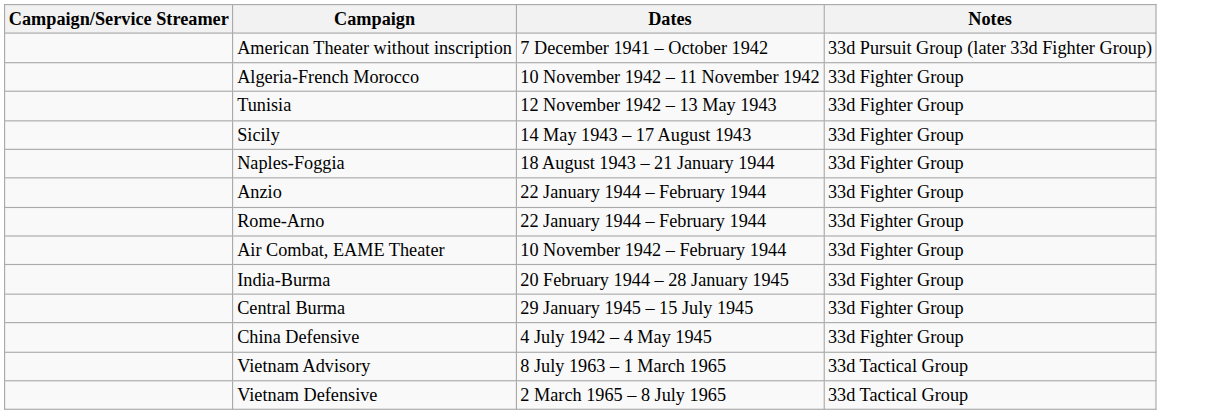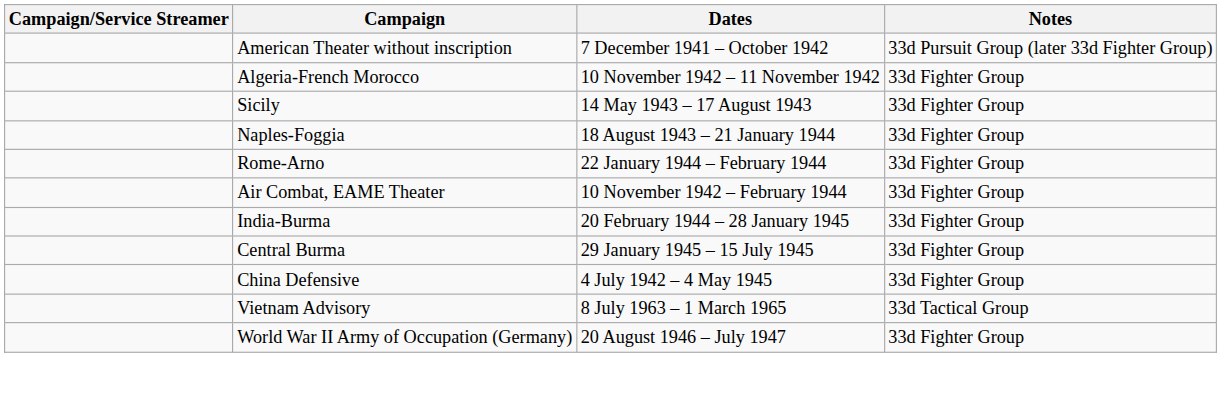 <table class="wikitable">
 <tr>
 <th>Campaign/Service Streamer</th>
 <th>Campaign</th>
 <th>Dates</th>
 <th>Notes</th>
 </tr>
 <tr>
 <td></td>
 <td>American Theater without inscription</td>
 <td>7 December 1941 – October 1942</td>
 <td>33d Pursuit Group (later 33d Fighter Group)</td>
 </tr>
 <tr>
 <td></td>
 <td>Algeria-French Morocco</td>
 <td>10 November 1942 – 11 November 1942</td>
 <td>33d Fighter Group</td>
 </tr>
 <tr>
 <td></td>
-<td>Tunisia</td>
-<td>12 November 1942 – 13 May 1943</td>
-<td>33d Fighter Group</td>
-</tr>
-<tr>
-<td></td>
 <td>Sicily</td>
 <td>14 May 1943 – 17 August 1943</td>
 <td>33d Fighter Group</td>
 </tr>
 <tr>
 <td></td>
 <td>Naples-Foggia</td>
 <td>18 August 1943 – 21 January 1944</td>
-<td>33d Fighter Group</td>
-</tr>
-<tr>
-<td></td>
-<td>Anzio</td>
-<td>22 January 1944 – February 1944</td>
 <td>33d Fighter Group</td>
 </tr>
 <tr>
 <td></td>
 <td>Rome-Arno</td>
 <td>22 January 1944 – February 1944</td>
 <td>33d Fighter Group</td>
 </tr>
 <tr>
 <td></td>
 <td>Air Combat, EAME Theater</td>
 <td>10 November 1942 – February 1944</td>
 <td>33d Fighter Group</td>
 </tr>
 <tr>
 <td></td>
 <td>India-Burma</td>
 <td>20 February 1944 – 28 January 1945</td>
 <td>33d Fighter Group</td>
 </tr>
 <tr>
 <td></td>
 <td>Central Burma</td>
 <td>29 January 1945 – 15 July 1945</td>
 <td>33d Fighter Group</td>
 </tr>
 <tr>
 <td></td>
 <td>China Defensive</td>
 <td>4 July 1942 – 4 May 1945</td>
 <td>33d Fighter Group</td>
 </tr>
 <tr>
 <td></td>
 <td>Vietnam Advisory</td>
 <td>8 July 1963 – 1 March 1965</td>
 <td>33d Tactical Group</td>
 </tr>
 <tr>
 <td></td>
-<td>Vietnam Defensive</td>
-<td>2 March 1965 – 8 July 1965</td>
-<td>33d Tactical Group</td>
+<td>World War II Army of Occupation (Germany)</td>
+<td>20 August 1946 – July 1947</td>
+<td>33d Fighter Group</td>
 </tr>
 </table>
